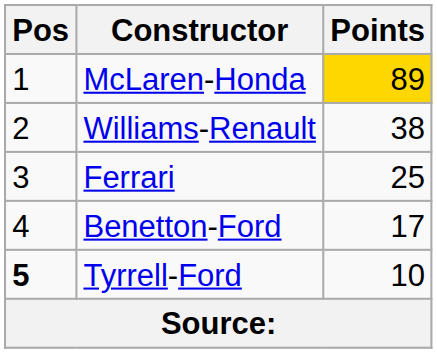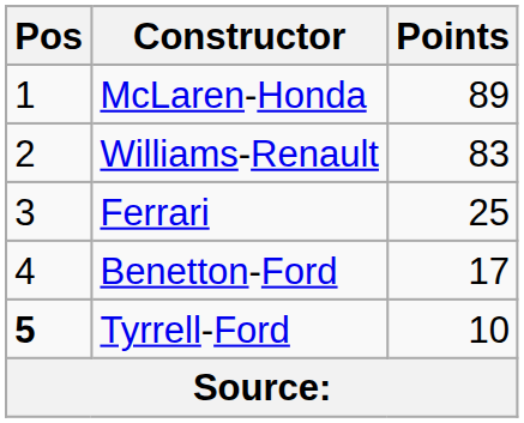 <table class="wikitable" style="font-size: 95%;">
 <tr>
 <th>Pos</th>
 <th>Constructor</th>
 <th>Points</th>
 </tr>
 <tr>
 <td>1</td>
 <td> <a href='#'>McLaren</a>-<a href='#'>Honda</a></td>
-<td align=right style="background: gold;">89</td>
+<td align=right>89</td>
 </tr>
 <tr>
 <td>2</td>
 <td> <a href='#'>Williams</a>-<a href='#'>Renault</a></td>
-<td align=right>38</td>
+<td align=right>83</td>
 </tr>
 <tr>
 <td>3</td>
 <td> <a href='#'>Ferrari</a></td>
 <td align=right>25</td>
 </tr>
 <tr>
 <td>4</td>
 <td> <a href='#'>Benetton</a>-<a href='#'>Ford</a></td>
 <td align=right>17</td>
 </tr>
 <tr>
 <td><strong>5</strong></td>
 <td> <a href='#'>Tyrrell</a>-<a href='#'>Ford</a></td>
 <td align=right>10</td>
 </tr>
 <tr>
 <th colspan=4>Source: </th>
 </tr>
 </table>
